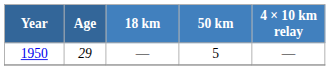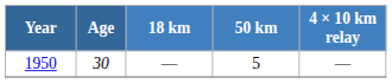 <table class="wikitable" style="font-size:95%; text-align:center; border:grey solid 1px; border-collapse:collapse; background:#ffffff;">
 <tr>
 <th style="background-color:#369; color:white; width:60px;"> Year </th>
 <th style="background-color:#369; color:white; width:40px;"> Age </th>
 <th style="background-color:#4180be; color:white; width:75px;"> 18 km </th>
 <th style="background-color:#4180be; color:white; width:75px;"> 50 km </th>
 <th style="background-color:#4180be; color:white; width:75px;"> 4 × 10 km <br> relay </th>
 </tr>
 <tr>
 <td><a href='#'>1950</a></td>
-<td><em>29</em></td>
+<td><em>30</em></td>
 <td>—</td>
 <td>5</td>
 <td>—</td>
 </tr>
 <tr>
 </tr>
 </table>
